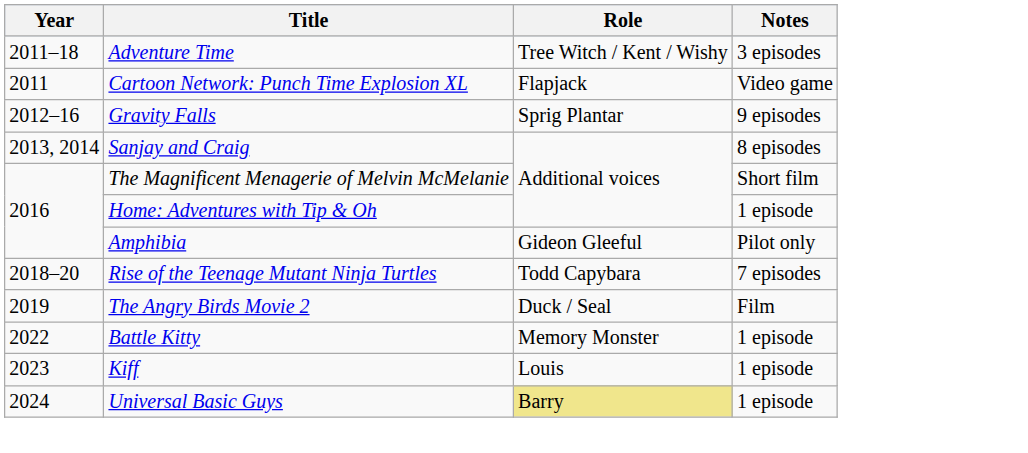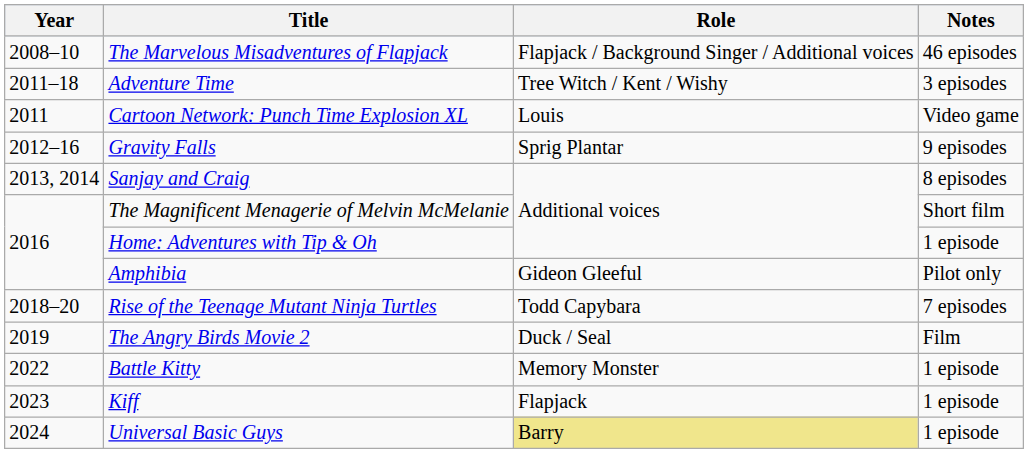 <table class="wikitable">
 <tr style="background:#b0c4de; text-align:center;">
 <th>Year</th>
 <th>Title</th>
 <th>Role</th>
 <th>Notes</th>
+</tr>
+<tr>
+<td>2008–10</td>
+<td><em><a href='#'>The Marvelous Misadventures of Flapjack</a></em></td>
+<td>Flapjack / Background Singer / Additional voices</td>
+<td>46 episodes</td>
 </tr>
 <tr>
 <td>2011–18</td>
 <td><em><a href='#'>Adventure Time</a></em></td>
 <td>Tree Witch / Kent / Wishy</td>
 <td>3 episodes</td>
 </tr>
 <tr>
 <td>2011</td>
 <td><em><a href='#'>Cartoon Network: Punch Time Explosion XL</a></em></td>
-<td>Flapjack</td>
+<td>Louis</td>
 <td>Video game</td>
 </tr>
 <tr>
 <td>2012–16</td>
 <td><em><a href='#'>Gravity Falls</a></em></td>
 <td>Sprig Plantar</td>
 <td>9 episodes</td>
 </tr>
 <tr>
 <td>2013, 2014</td>
 <td><em><a href='#'>Sanjay and Craig</a></em></td>
 <td rowspan = "3">Additional voices</td>
 <td>8 episodes</td>
 </tr>
 <tr>
 <td rowspan="3">2016</td>
 <td><em>The Magnificent Menagerie of Melvin McMelanie</em></td>
 <td>Short film</td>
 </tr>
 <tr>
 <td><em><a href='#'>Home: Adventures with Tip & Oh</a></em></td>
 <td>1 episode</td>
 </tr>
 <tr>
 <td><em><a href='#'>Amphibia</a></em></td>
 <td>Gideon Gleeful</td>
 <td>Pilot only</td>
 </tr>
 <tr>
 <td>2018–20</td>
 <td><em><a href='#'>Rise of the Teenage Mutant Ninja Turtles</a></em></td>
 <td>Todd Capybara</td>
 <td>7 episodes</td>
 </tr>
 <tr>
 <td>2019</td>
 <td><em><a href='#'>The Angry Birds Movie 2</a></em></td>
 <td>Duck / Seal</td>
 <td>Film</td>
 </tr>
 <tr>
 <td>2022</td>
 <td><em><a href='#'>Battle Kitty</a></em></td>
 <td>Memory Monster</td>
 <td>1 episode</td>
 </tr>
 <tr>
 <td>2023</td>
 <td><em><a href='#'>Kiff</a></em></td>
-<td>Louis</td>
+<td>Flapjack</td>
 <td>1 episode</td>
 </tr>
 <tr>
 <td>2024</td>
 <td><em><a href='#'>Universal Basic Guys</a></em></td>
 <td style="background: khaki;">Barry</td>
 <td>1 episode</td>
 </tr>
 </table>
